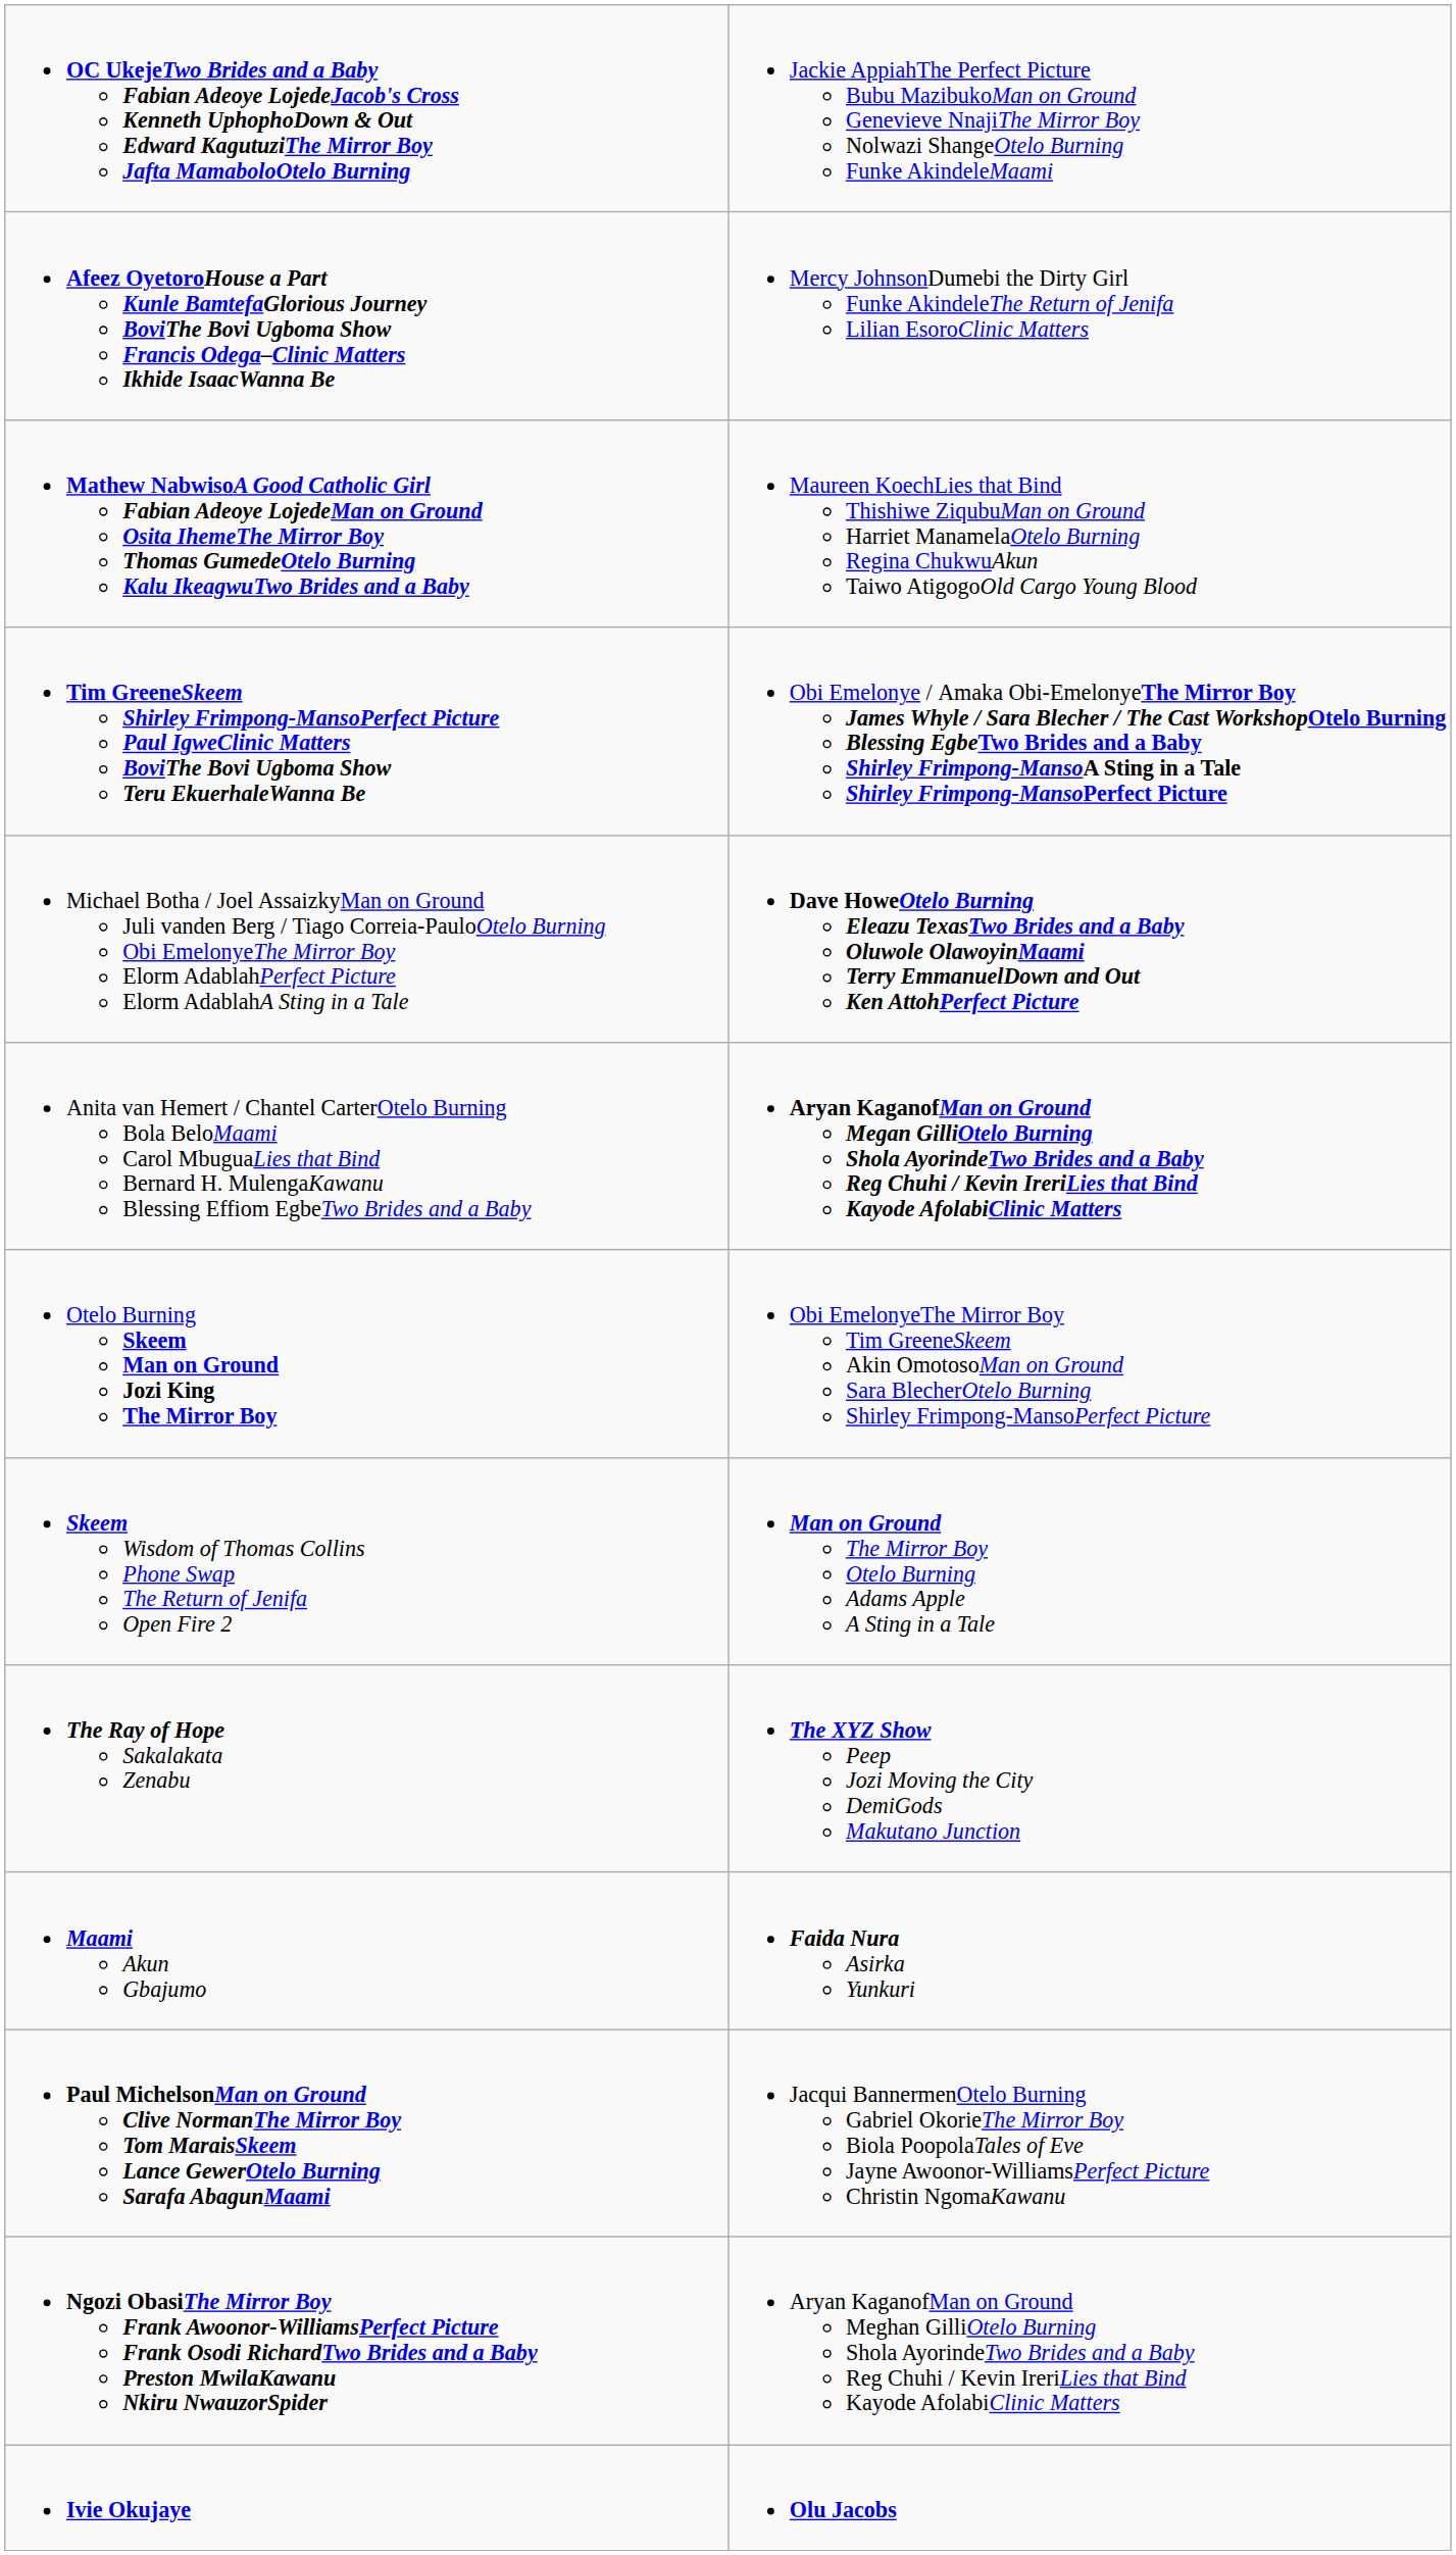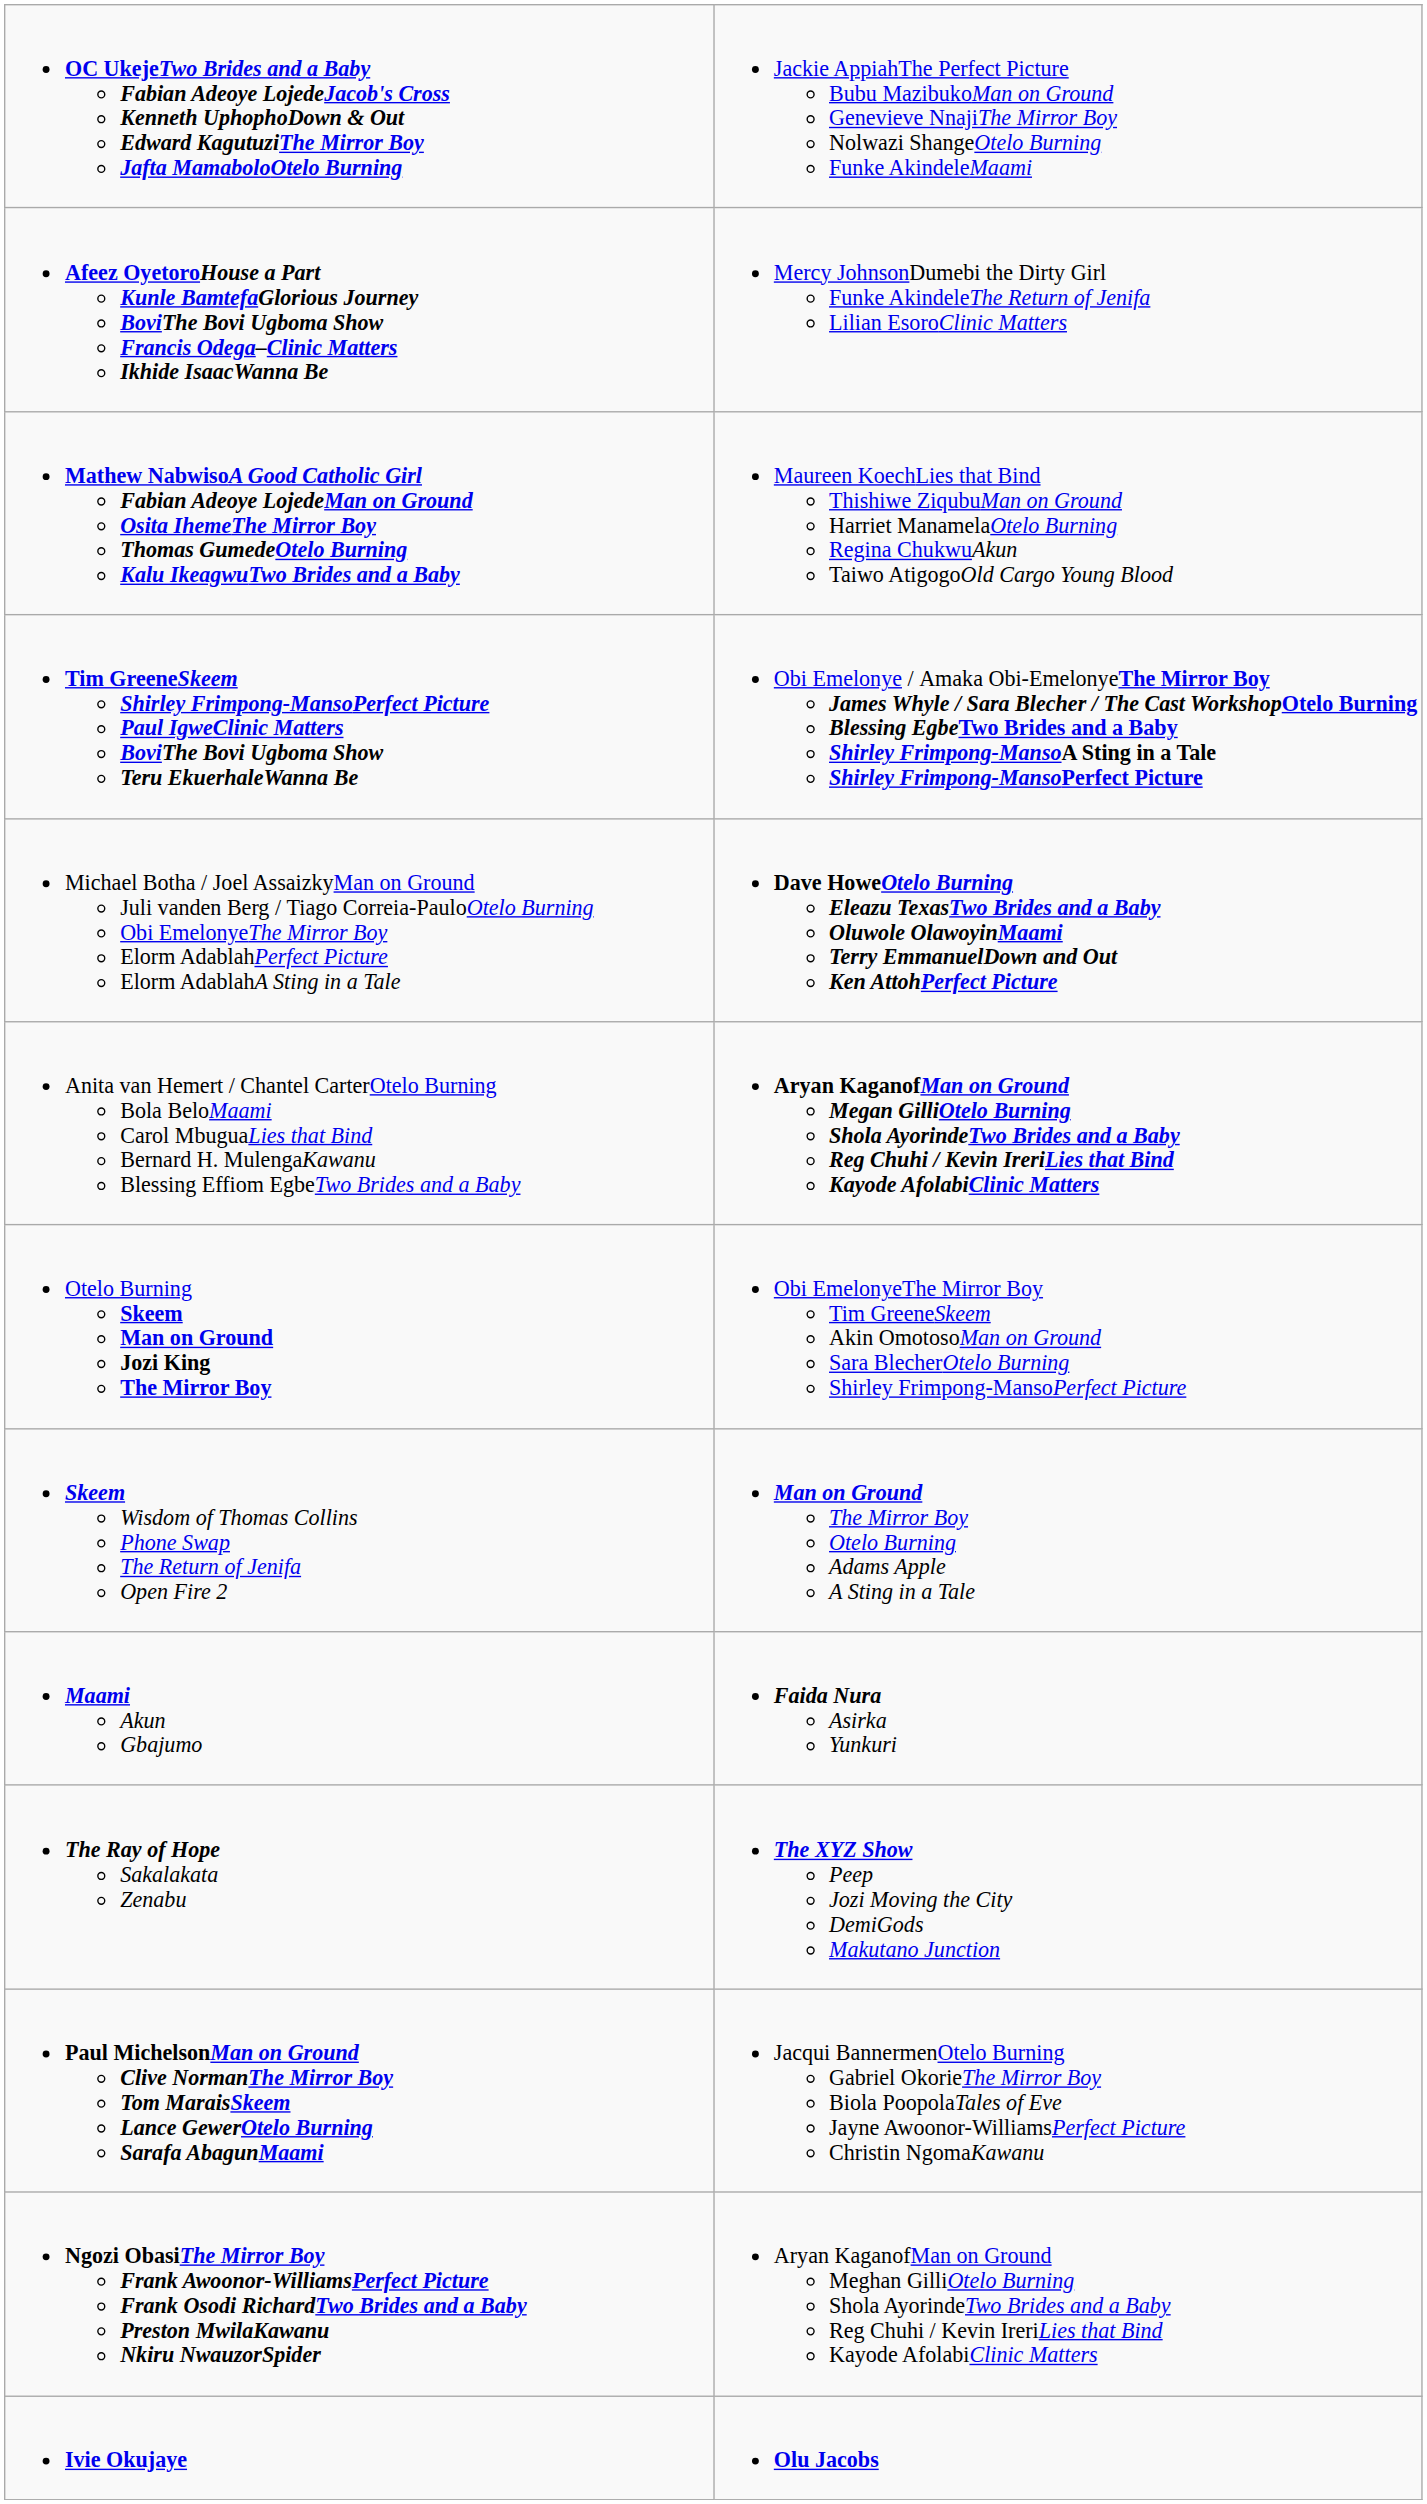 <table role="presentation" class=wikitable>
 <tr>
 <td style="vertical-align:top; width:50%;"><br><ul><li><strong><a href='#'>OC Ukeje</a><em><a href='#'>Two Brides and a Baby</a><strong><em> <ul><li>Fabian Adeoye Lojede</em><a href='#'>Jacob's Cross</a><em></li><li>Kenneth Uphopho</em>Down & Out<em></li><li>Edward Kagutuzi</em><a href='#'>The Mirror Boy</a><em></li><li><a href='#'>Jafta Mamabolo</a></em><a href='#'>Otelo Burning</a><em></li></ul></li></ul></td>
 <td style="vertical-align:top; width:50%;"><br><ul><li></strong><a href='#'>Jackie Appiah</a></em><a href='#'>The Perfect Picture</a></em></strong> <ul><li><a href='#'>Bubu Mazibuko</a><em><a href='#'>Man on Ground</a></em></li><li><a href='#'>Genevieve Nnaji</a><em><a href='#'>The Mirror Boy</a></em></li><li>Nolwazi Shange<em><a href='#'>Otelo Burning</a></em></li><li><a href='#'>Funke Akindele</a><em><a href='#'>Maami</a></em></li></ul></li></ul></td>
 </tr>
 <tr>
 <td style="vertical-align:top; width:50%;"><br><ul><li><strong><a href='#'>Afeez Oyetoro</a><em>House a Part<strong><em> <ul><li><a href='#'>Kunle Bamtefa</a></em>Glorious Journey<em></li><li><a href='#'>Bovi</a></em>The Bovi Ugboma Show<em></li><li><a href='#'>Francis Odega</a>–</em><a href='#'>Clinic Matters</a><em></li><li>Ikhide Isaac</em>Wanna Be<em></li></ul></li></ul></td>
 <td style="vertical-align:top; width:50%;"><br><ul><li></strong><a href='#'>Mercy Johnson</a></em>Dumebi the Dirty Girl</em></strong> <ul><li><a href='#'>Funke Akindele</a><em><a href='#'>The Return of Jenifa</a></em></li><li><a href='#'>Lilian Esoro</a><em><a href='#'>Clinic Matters</a></em></li></ul></li></ul></td>
 </tr>
 <tr>
 <td style="vertical-align:top; width:50%;"><br><ul><li><strong><a href='#'>Mathew Nabwiso</a><em><a href='#'>A Good Catholic Girl</a><strong><em> <ul><li>Fabian Adeoye Lojede</em><a href='#'>Man on Ground</a><em></li><li><a href='#'>Osita Iheme</a></em><a href='#'>The Mirror Boy</a><em></li><li>Thomas Gumede</em><a href='#'>Otelo Burning</a><em></li><li><a href='#'>Kalu Ikeagwu</a></em><a href='#'>Two Brides and a Baby</a><em></li></ul></li></ul></td>
 <td style="vertical-align:top; width:50%;"><br><ul><li></strong><a href='#'>Maureen Koech</a></em><a href='#'>Lies that Bind</a></em></strong> <ul><li><a href='#'>Thishiwe Ziqubu</a><em><a href='#'>Man on Ground</a></em></li><li>Harriet Manamela<em><a href='#'>Otelo Burning</a></em></li><li><a href='#'>Regina Chukwu</a><em>Akun</em></li><li>Taiwo Atigogo<em>Old Cargo Young Blood</em></li></ul></li></ul></td>
 </tr>
 <tr>
 <td style="vertical-align:top; width:50%;"><br><ul><li><strong><a href='#'>Tim Greene</a><em><a href='#'>Skeem</a><strong><em> <ul><li><a href='#'>Shirley Frimpong-Manso</a></em><a href='#'>Perfect Picture</a><em></li><li><a href='#'>Paul Igwe</a></em><a href='#'>Clinic Matters</a><em></li><li><a href='#'>Bovi</a></em>The Bovi Ugboma Show <em></li><li>Teru Ekuerhale</em>Wanna Be<em></li></ul></li></ul></td>
 <td style="vertical-align:top; width:50%;"><br><ul><li></strong><a href='#'>Obi Emelonye</a> / Amaka Obi-Emelonye<strong></em><a href='#'>The Mirror Boy</a><em> <ul><li>James Whyle / Sara Blecher / The Cast Workshop</em><a href='#'>Otelo Burning</a><em></li><li>Blessing Egbe</em><a href='#'>Two Brides and a Baby</a><em></li><li><a href='#'>Shirley Frimpong-Manso</a></em>A Sting in a Tale<em></li><li><a href='#'>Shirley Frimpong-Manso</a></em><a href='#'>Perfect Picture</a><em></li></ul></li></ul></td>
 </tr>
 <tr>
 <td style="vertical-align:top; width:50%;"><br><ul><li></strong>Michael Botha / Joel Assaizky</em><a href='#'>Man on Ground</a></em></strong> <ul><li>Juli vanden Berg / Tiago Correia-Paulo<em><a href='#'>Otelo Burning</a></em></li><li><a href='#'>Obi Emelonye</a><em><a href='#'>The Mirror Boy</a></em></li><li>Elorm Adablah<em><a href='#'>Perfect Picture</a></em></li><li>Elorm Adablah<em>A Sting in a Tale</em></li></ul></li></ul></td>
 <td style="vertical-align:top; width:50%;"><br><ul><li><strong>Dave Howe<em><a href='#'>Otelo Burning</a><strong><em> <ul><li>Eleazu Texas</em><a href='#'>Two Brides and a Baby</a><em></li><li>Oluwole Olawoyin</em><a href='#'>Maami</a><em></li><li>Terry Emmanuel</em>Down and Out<em></li><li>Ken Attoh</em><a href='#'>Perfect Picture</a><em></li></ul></li></ul></td>
 </tr>
 <tr>
 <td style="vertical-align:top; width:50%;"><br><ul><li></strong>Anita van Hemert / Chantel Carter</em><a href='#'>Otelo Burning</a></em></strong> <ul><li>Bola Belo<em><a href='#'>Maami</a></em></li><li>Carol Mbugua<em><a href='#'>Lies that Bind</a></em></li><li>Bernard H. Mulenga<em>Kawanu</em></li><li>Blessing Effiom Egbe<em><a href='#'>Two Brides and a Baby</a></em></li></ul></li></ul></td>
 <td style="vertical-align:top; width:50%;"><br><ul><li><strong>Aryan Kaganof<em><a href='#'>Man on Ground</a><strong><em> <ul><li>Megan Gilli</em><a href='#'>Otelo Burning</a><em></li><li>Shola Ayorinde</em><a href='#'>Two Brides and a Baby</a><em></li><li>Reg Chuhi / Kevin Ireri</em><a href='#'>Lies that Bind</a><em></li><li>Kayode Afolabi</em><a href='#'>Clinic Matters</a><em></li></ul></li></ul></td>
 </tr>
 <tr>
 <td style="vertical-align:top; width:50%;"><br><ul><li></em></strong><a href='#'>Otelo Burning</a><strong><em> <ul><li></em><a href='#'>Skeem</a><em></li><li></em><a href='#'>Man on Ground</a><em></li><li></em>Jozi King<em></li><li></em><a href='#'>The Mirror Boy</a><em></li></ul></li></ul></td>
 <td style="vertical-align:top; width:50%;"><br><ul><li></strong><a href='#'>Obi Emelonye</a></em><a href='#'>The Mirror Boy</a></em></strong> <ul><li><a href='#'>Tim Greene</a><em><a href='#'>Skeem</a></em></li><li>Akin Omotoso<em><a href='#'>Man on Ground</a></em></li><li><a href='#'>Sara Blecher</a><em><a href='#'>Otelo Burning</a></em></li><li><a href='#'>Shirley Frimpong-Manso</a><em><a href='#'>Perfect Picture</a></em></li></ul></li></ul></td>
 </tr>
 <tr>
 <td style="vertical-align:top; width:50%;"><br><ul><li><strong><em><a href='#'>Skeem</a></em></strong> <ul><li><em>Wisdom of Thomas Collins</em></li><li><em><a href='#'>Phone Swap</a></em></li><li><em><a href='#'>The Return of Jenifa</a></em></li><li><em>Open Fire 2</em></li></ul></li></ul></td>
 <td style="vertical-align:top; width:50%;"><br><ul><li><strong><em><a href='#'>Man on Ground</a></em></strong> <ul><li><em><a href='#'>The Mirror Boy</a></em></li><li><em><a href='#'>Otelo Burning</a></em></li><li><em>Adams Apple</em></li><li><em>A Sting in a Tale</em></li></ul></li></ul></td>
 </tr>
 <tr>
+<td style="vertical-align:top; width:50%;"><br><ul><li><strong><em><a href='#'>Maami</a></em></strong> <ul><li><em>Akun</em></li><li><em>Gbajumo</em></li></ul></li></ul></td>
+<td style="vertical-align:top; width:50%;"><br><ul><li><strong><em>Faida Nura</em></strong> <ul><li><em>Asirka</em></li><li><em>Yunkuri</em></li></ul></li></ul></td>
+</tr>
+<tr>
 <td style="vertical-align:top; width:50%;"><br><ul><li><strong><em>The Ray of Hope</em></strong> <ul><li><em>Sakalakata</em></li><li><em>Zenabu</em></li></ul></li></ul></td>
 <td style="vertical-align:top; width:50%;"><br><ul><li><strong><em><a href='#'>The XYZ Show</a></em></strong> <ul><li><em>Peep</em></li><li><em>Jozi Moving the City</em></li><li><em>DemiGods</em></li><li><em><a href='#'>Makutano Junction</a></em></li></ul></li></ul></td>
-</tr>
-<tr>
-<td style="vertical-align:top; width:50%;"><br><ul><li><strong><em><a href='#'>Maami</a></em></strong> <ul><li><em>Akun</em></li><li><em>Gbajumo</em></li></ul></li></ul></td>
-<td style="vertical-align:top; width:50%;"><br><ul><li><strong><em>Faida Nura</em></strong> <ul><li><em>Asirka</em></li><li><em>Yunkuri</em></li></ul></li></ul></td>
 </tr>
 <tr>
 <td style="vertical-align:top; width:50%;"><br><ul><li><strong>Paul Michelson<em><a href='#'>Man on Ground</a><strong><em> <ul><li>Clive Norman</em><a href='#'>The Mirror Boy</a><em></li><li>Tom Marais</em><a href='#'>Skeem</a><em></li><li>Lance Gewer</em><a href='#'>Otelo Burning</a><em></li><li>Sarafa Abagun</em><a href='#'>Maami</a><em></li></ul></li></ul></td>
 <td style="vertical-align:top; width:50%;"><br><ul><li></strong>Jacqui Bannermen</em><a href='#'>Otelo Burning</a></em></strong> <ul><li>Gabriel Okorie<em><a href='#'>The Mirror Boy</a></em></li><li>Biola Poopola<em>Tales of Eve</em></li><li>Jayne Awoonor-Williams<em><a href='#'>Perfect Picture</a></em></li><li>Christin Ngoma<em>Kawanu</em></li></ul></li></ul></td>
 </tr>
 <tr>
 <td style="vertical-align:top; width:50%;"><br><ul><li><strong>Ngozi Obasi<em><a href='#'>The Mirror Boy</a><strong><em> <ul><li>Frank Awoonor-Williams</em><a href='#'>Perfect Picture</a><em></li><li>Frank Osodi Richard</em><a href='#'>Two Brides and a Baby</a><em></li><li>Preston Mwila</em>Kawanu<em></li><li>Nkiru Nwauzor</em>Spider<em></li></ul></li></ul></td>
 <td style="vertical-align:top; width:50%;"><br><ul><li></strong>Aryan Kaganof</em><a href='#'>Man on Ground</a></em></strong> <ul><li>Meghan Gilli<em><a href='#'>Otelo Burning</a></em></li><li>Shola Ayorinde<em><a href='#'>Two Brides and a Baby</a></em></li><li>Reg Chuhi / Kevin Ireri<em><a href='#'>Lies that Bind</a></em></li><li>Kayode Afolabi<em><a href='#'>Clinic Matters</a></em></li></ul></li></ul></td>
 </tr>
 <tr>
 <td style="vertical-align:top; width:50%;"><br><ul><li><strong><a href='#'>Ivie Okujaye</a></strong> </li></ul></td>
 <td style="vertical-align:top; width:50%;"><br><ul><li><strong><a href='#'>Olu Jacobs</a></strong> </li></ul></td>
 </tr>
 </table>
